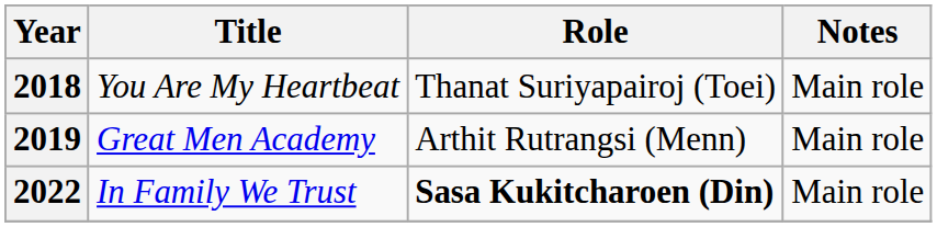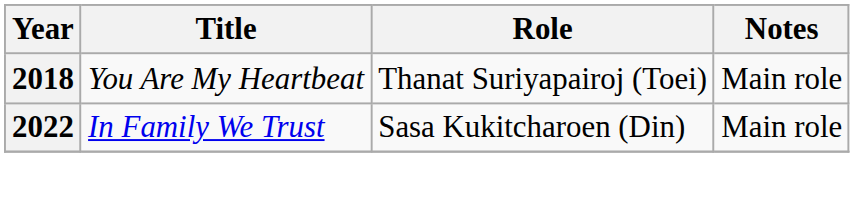 <table class="wikitable plainrowheaders sortable">
 <tr>
 <th scope="col">Year</th>
 <th scope="col">Title</th>
 <th scope="col">Role</th>
 <th class="unsortable">Notes</th>
 </tr>
 <tr>
 <th scope="row">2018</th>
 <td><em>You Are My Heartbeat</em></td>
 <td>Thanat Suriyapairoj (Toei)</td>
 <td>Main role</td>
 </tr>
 <tr>
-<th scope="row">2019</th>
-<td><em><a href='#'>Great Men Academy</a></em></td>
-<td>Arthit Rutrangsi (Menn)</td>
-<td>Main role</td>
-</tr>
-<tr>
 <th scope="row">2022</th>
 <td><em><a href='#'>In Family We Trust</a></em></td>
-<td><strong>Sasa Kukitcharoen (Din)</strong></td>
+<td>Sasa Kukitcharoen (Din)</td>
 <td>Main role</td>
 </tr>
 <tr>
 </tr>
 </table>
